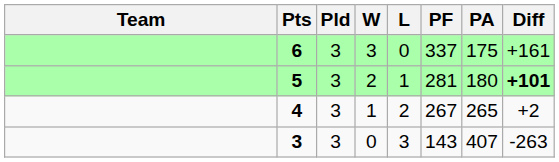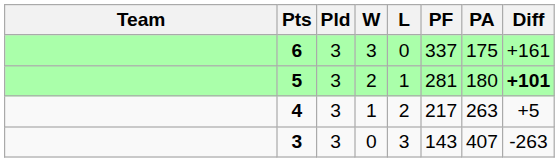 <table class=wikitable style="text-align:center">
 <tr>
 <th width=220>Team</th>
 <th width=20>Pts</th>
 <th width=20>Pld</th>
 <th width=20>W</th>
 <th width=20>L</th>
 <th width=20>PF</th>
 <th width=20>PA</th>
 <th width=25>Diff</th>
 </tr>
 <tr bgcolor=#aaffaa>
 <td align=left></td>
 <td><strong>6</strong></td>
 <td>3</td>
 <td>3</td>
 <td>0</td>
 <td>337</td>
 <td>175</td>
 <td>+161</td>
 </tr>
 <tr bgcolor=#aaffaa>
 <td align=left></td>
 <td><strong>5</strong></td>
 <td>3</td>
 <td>2</td>
 <td>1</td>
 <td>281</td>
 <td>180</td>
 <td><strong>+101</strong></td>
 </tr>
 <tr bgcolor=>
 <td align=left></td>
 <td><strong>4</strong></td>
 <td>3</td>
 <td>1</td>
 <td>2</td>
-<td>267</td>
-<td>265</td>
-<td>+2</td>
+<td>217</td>
+<td>263</td>
+<td>+5</td>
 </tr>
 <tr bgcolor=>
 <td align=left></td>
 <td><strong>3</strong></td>
 <td>3</td>
 <td>0</td>
 <td>3</td>
 <td>143</td>
 <td>407</td>
 <td>-263</td>
 </tr>
 </table>
